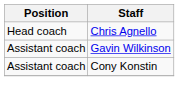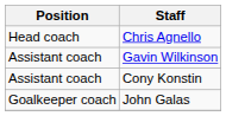 <table class="wikitable">
 <tr>
 <th>Position</th>
 <th>Staff</th>
 </tr>
 <tr>
 <td>Head coach</td>
 <td> <a href='#'>Chris Agnello</a></td>
 </tr>
 <tr>
 <td>Assistant coach</td>
 <td> <a href='#'>Gavin Wilkinson</a></td>
 </tr>
 <tr>
 <td>Assistant coach</td>
 <td> Cony Konstin</td>
 </tr>
 <tr>
+<td>Goalkeeper coach</td>
+<td> John Galas</td>
+</tr>
+<tr>
 </tr>
 </table>
